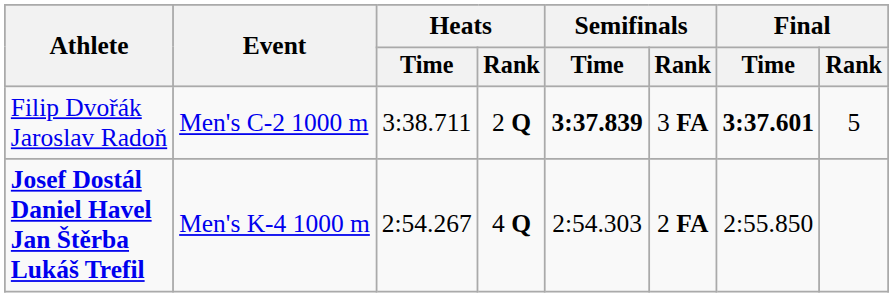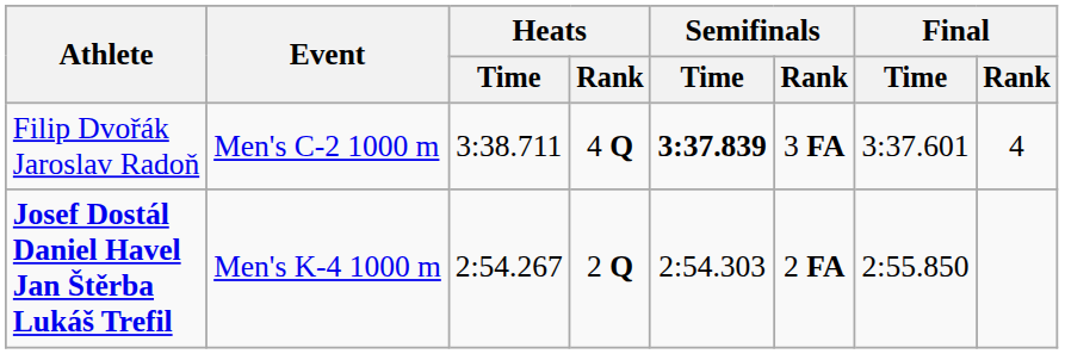 <table class="wikitable" style="font-size:90%">
 <tr>
 <th rowspan="2">Athlete</th>
 <th rowspan="2">Event</th>
 <th colspan=2>Heats</th>
 <th colspan=2>Semifinals</th>
 <th colspan=2>Final</th>
 </tr>
 <tr style="font-size:95%">
 <th>Time</th>
 <th>Rank</th>
 <th>Time</th>
 <th>Rank</th>
 <th>Time</th>
 <th>Rank</th>
 </tr>
 <tr align=center>
 <td align=left><a href='#'>Filip Dvořák</a><br><a href='#'>Jaroslav Radoň</a></td>
 <td align=left><a href='#'>Men's C-2 1000 m</a></td>
 <td>3:38.711</td>
-<td>2 <strong>Q</strong></td>
+<td>4 <strong>Q</strong></td>
 <td><strong>3:37.839</strong></td>
 <td>3 <strong>FA</strong></td>
-<td><strong>3:37.601</strong></td>
-<td>5</td>
+<td>3:37.601</td>
+<td>4</td>
 </tr>
 <tr align=center>
 <td align=left><strong><a href='#'>Josef Dostál</a><br><a href='#'>Daniel Havel</a><br><a href='#'>Jan Štěrba</a><br><a href='#'>Lukáš Trefil</a></strong></td>
 <td align=left><a href='#'>Men's K-4 1000 m</a></td>
 <td>2:54.267</td>
-<td>4 <strong>Q</strong></td>
+<td>2 <strong>Q</strong></td>
 <td>2:54.303</td>
 <td>2 <strong>FA</strong></td>
 <td>2:55.850</td>
 <td></td>
 </tr>
 </table>
